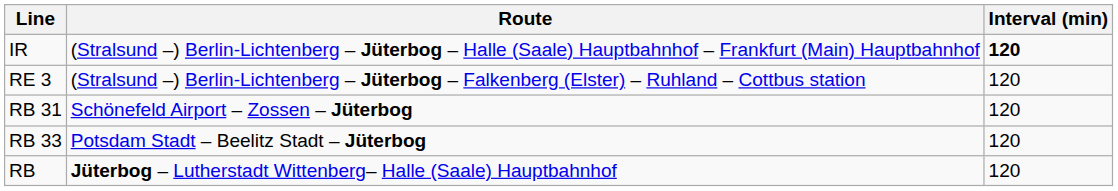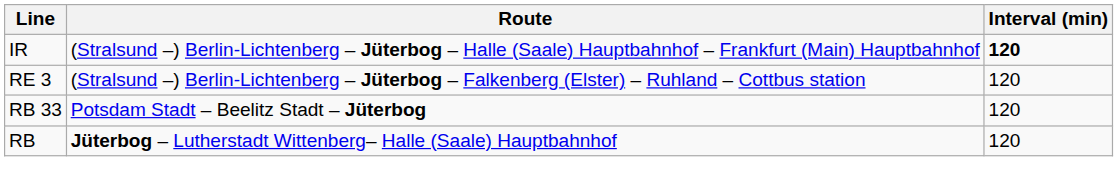 <table class="wikitable">
 <tr>
 <th>Line</th>
 <th>Route</th>
 <th>Interval (min)</th>
 </tr>
 <tr>
 <td>IR</td>
 <td>(<a href='#'>Stralsund</a> –) <a href='#'>Berlin-Lichtenberg</a> – <strong>Jüterbog</strong> – <a href='#'>Halle (Saale) Hauptbahnhof</a> – <a href='#'>Frankfurt (Main) Hauptbahnhof</a></td>
 <td><strong>120</strong></td>
 </tr>
 <tr>
 <td>RE 3</td>
 <td>(<a href='#'>Stralsund</a> –) <a href='#'>Berlin-Lichtenberg</a> – <strong>Jüterbog</strong> – <a href='#'>Falkenberg (Elster)</a> – <a href='#'>Ruhland</a> – <a href='#'>Cottbus station</a></td>
 <td>120</td>
 </tr>
 <tr>
-<td>RB 31</td>
-<td><a href='#'>Schönefeld Airport</a> – <a href='#'>Zossen</a> – <strong>Jüterbog</strong></td>
-<td>120</td>
-</tr>
-<tr>
 <td>RB 33</td>
 <td><a href='#'>Potsdam Stadt</a> – Beelitz Stadt – <strong>Jüterbog</strong></td>
 <td>120</td>
 </tr>
 <tr>
 <td>RB</td>
 <td><strong>Jüterbog</strong> – <a href='#'>Lutherstadt Wittenberg</a>– <a href='#'>Halle (Saale) Hauptbahnhof</a></td>
 <td>120</td>
 </tr>
 </table>
